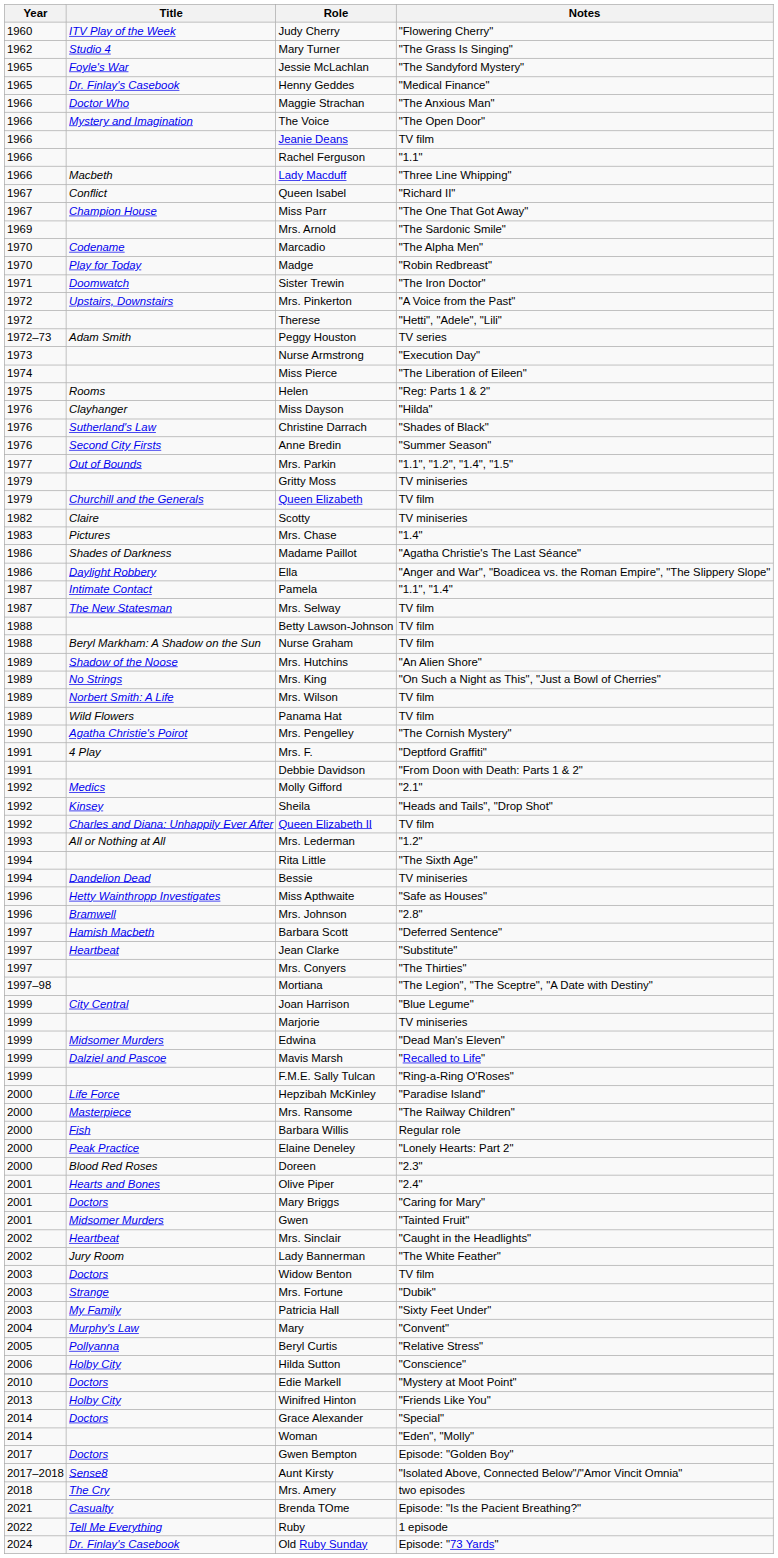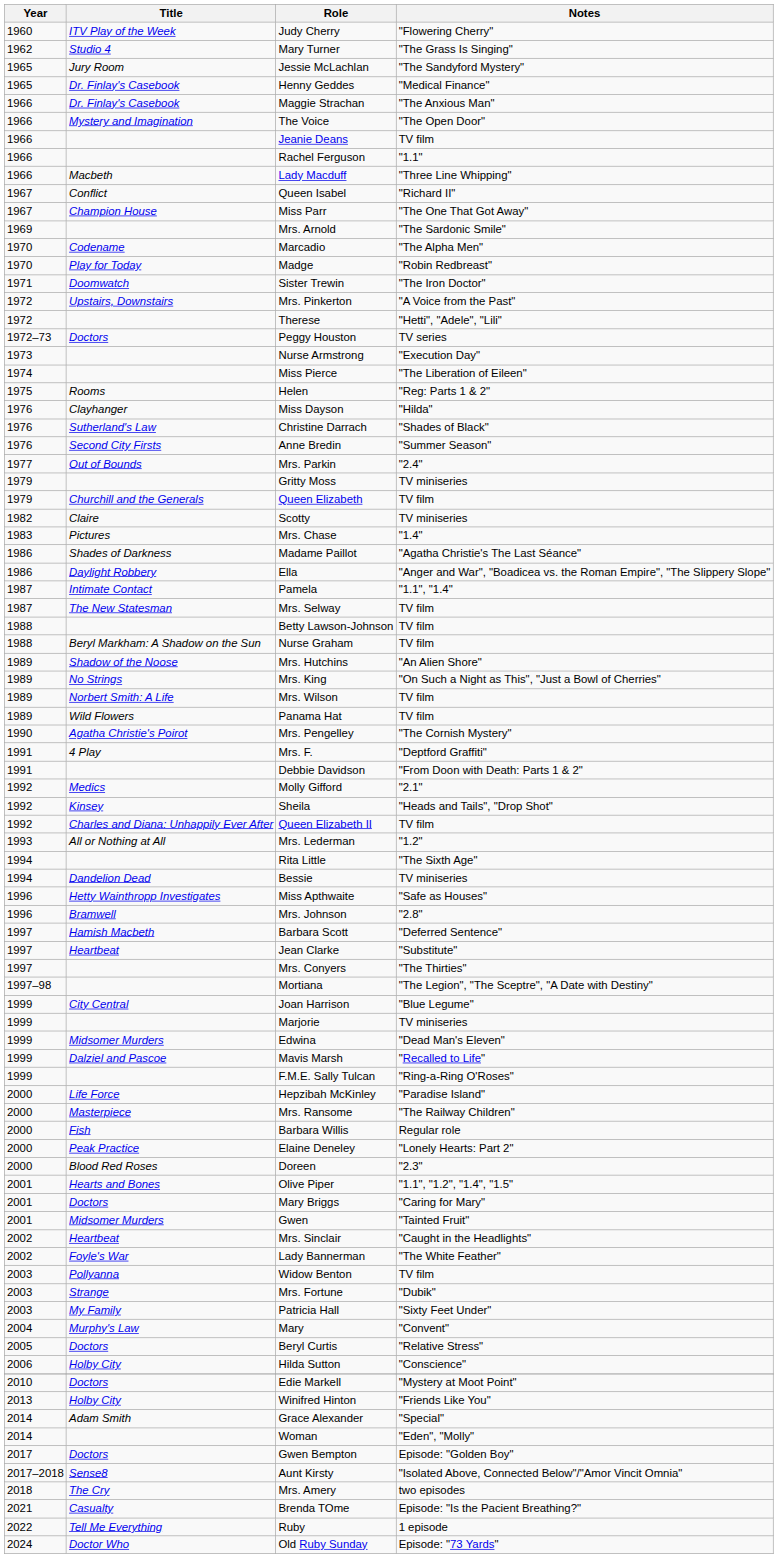 <table class="wikitable sortable">
 <tr>
 <th>Year</th>
 <th>Title</th>
 <th>Role</th>
 <th class="unsortable">Notes</th>
 </tr>
 <tr>
 <td>1960</td>
 <td><em><a href='#'>ITV Play of the Week</a></em></td>
 <td>Judy Cherry</td>
 <td>"Flowering Cherry"</td>
 </tr>
 <tr>
 <td>1962</td>
 <td><em><a href='#'>Studio 4</a></em></td>
 <td>Mary Turner</td>
 <td>"The Grass Is Singing"</td>
 </tr>
 <tr>
 <td>1965</td>
-<td><em><a href='#'>Foyle's War</a></em></td>
+<td><em>Jury Room</em></td>
 <td>Jessie McLachlan</td>
 <td>"The Sandyford Mystery"</td>
 </tr>
 <tr>
 <td>1965</td>
 <td><em><a href='#'>Dr. Finlay's Casebook</a></em></td>
 <td>Henny Geddes</td>
 <td>"Medical Finance"</td>
 </tr>
 <tr>
 <td>1966</td>
-<td><em><a href='#'>Doctor Who</a></em></td>
+<td><em><a href='#'>Dr. Finlay's Casebook</a></em></td>
 <td>Maggie Strachan</td>
 <td>"The Anxious Man"</td>
 </tr>
 <tr>
 <td>1966</td>
 <td><em><a href='#'>Mystery and Imagination</a></em></td>
 <td>The Voice</td>
 <td>"The Open Door"</td>
 </tr>
 <tr>
 <td>1966</td>
 <td><em></em></td>
 <td><a href='#'>Jeanie Deans</a></td>
 <td>TV film</td>
 </tr>
 <tr>
 <td>1966</td>
 <td><em></em></td>
 <td>Rachel Ferguson</td>
 <td>"1.1"</td>
 </tr>
 <tr>
 <td>1966</td>
 <td><em>Macbeth</em></td>
 <td><a href='#'>Lady Macduff</a></td>
 <td>"Three Line Whipping"</td>
 </tr>
 <tr>
 <td>1967</td>
 <td><em>Conflict</em></td>
 <td>Queen Isabel</td>
 <td>"Richard II"</td>
 </tr>
 <tr>
 <td>1967</td>
 <td><em><a href='#'>Champion House</a></em></td>
 <td>Miss Parr</td>
 <td>"The One That Got Away"</td>
 </tr>
 <tr>
 <td>1969</td>
 <td><em></em></td>
 <td>Mrs. Arnold</td>
 <td>"The Sardonic Smile"</td>
 </tr>
 <tr>
 <td>1970</td>
 <td><em><a href='#'>Codename</a></em></td>
 <td>Marcadio</td>
 <td>"The Alpha Men"</td>
 </tr>
 <tr>
 <td>1970</td>
 <td><em><a href='#'>Play for Today</a></em></td>
 <td>Madge</td>
 <td>"Robin Redbreast"</td>
 </tr>
 <tr>
 <td>1971</td>
 <td><em><a href='#'>Doomwatch</a></em></td>
 <td>Sister Trewin</td>
 <td>"The Iron Doctor"</td>
 </tr>
 <tr>
 <td>1972</td>
 <td><em><a href='#'>Upstairs, Downstairs</a></em></td>
 <td>Mrs. Pinkerton</td>
 <td>"A Voice from the Past"</td>
 </tr>
 <tr>
 <td>1972</td>
 <td><em></em></td>
 <td>Therese</td>
 <td>"Hetti", "Adele", "Lili"</td>
 </tr>
 <tr>
 <td>1972–73</td>
-<td><em>Adam Smith</em></td>
+<td><em><a href='#'>Doctors</a></em></td>
 <td>Peggy Houston</td>
 <td>TV series</td>
 </tr>
 <tr>
 <td>1973</td>
 <td><em></em></td>
 <td>Nurse Armstrong</td>
 <td>"Execution Day"</td>
 </tr>
 <tr>
 <td>1974</td>
 <td><em></em></td>
 <td>Miss Pierce</td>
 <td>"The Liberation of Eileen"</td>
 </tr>
 <tr>
 <td>1975</td>
 <td><em>Rooms</em></td>
 <td>Helen</td>
 <td>"Reg: Parts 1 & 2"</td>
 </tr>
 <tr>
 <td>1976</td>
 <td><em>Clayhanger</em></td>
 <td>Miss Dayson</td>
 <td>"Hilda"</td>
 </tr>
 <tr>
 <td>1976</td>
 <td><em><a href='#'>Sutherland's Law</a></em></td>
 <td>Christine Darrach</td>
 <td>"Shades of Black"</td>
 </tr>
 <tr>
 <td>1976</td>
 <td><em><a href='#'>Second City Firsts</a></em></td>
 <td>Anne Bredin</td>
 <td>"Summer Season"</td>
 </tr>
 <tr>
 <td>1977</td>
 <td><em><a href='#'>Out of Bounds</a></em></td>
 <td>Mrs. Parkin</td>
-<td>"1.1", "1.2", "1.4", "1.5"</td>
+<td>"2.4"</td>
 </tr>
 <tr>
 <td>1979</td>
 <td><em></em></td>
 <td>Gritty Moss</td>
 <td>TV miniseries</td>
 </tr>
 <tr>
 <td>1979</td>
 <td><em><a href='#'>Churchill and the Generals</a></em></td>
 <td><a href='#'>Queen Elizabeth</a></td>
 <td>TV film</td>
 </tr>
 <tr>
 <td>1982</td>
 <td><em>Claire</em></td>
 <td>Scotty</td>
 <td>TV miniseries</td>
 </tr>
 <tr>
 <td>1983</td>
 <td><em>Pictures</em></td>
 <td>Mrs. Chase</td>
 <td>"1.4"</td>
 </tr>
 <tr>
 <td>1986</td>
 <td><em>Shades of Darkness</em></td>
 <td>Madame Paillot</td>
 <td>"Agatha Christie's The Last Séance"</td>
 </tr>
 <tr>
 <td>1986</td>
 <td><em><a href='#'>Daylight Robbery</a></em></td>
 <td>Ella</td>
 <td>"Anger and War", "Boadicea vs. the Roman Empire", "The Slippery Slope"</td>
 </tr>
 <tr>
 <td>1987</td>
 <td><em><a href='#'>Intimate Contact</a></em></td>
 <td>Pamela</td>
 <td>"1.1", "1.4"</td>
 </tr>
 <tr>
 <td>1987</td>
 <td><em><a href='#'>The New Statesman</a></em></td>
 <td>Mrs. Selway</td>
 <td>TV film</td>
 </tr>
 <tr>
 <td>1988</td>
 <td><em></em></td>
 <td>Betty Lawson-Johnson</td>
 <td>TV film</td>
 </tr>
 <tr>
 <td>1988</td>
 <td><em>Beryl Markham: A Shadow on the Sun</em></td>
 <td>Nurse Graham</td>
 <td>TV film</td>
 </tr>
 <tr>
 <td>1989</td>
 <td><em><a href='#'>Shadow of the Noose</a></em></td>
 <td>Mrs. Hutchins</td>
 <td>"An Alien Shore"</td>
 </tr>
 <tr>
 <td>1989</td>
 <td><em><a href='#'>No Strings</a></em></td>
 <td>Mrs. King</td>
 <td>"On Such a Night as This", "Just a Bowl of Cherries"</td>
 </tr>
 <tr>
 <td>1989</td>
 <td><em><a href='#'>Norbert Smith: A Life</a></em></td>
 <td>Mrs. Wilson</td>
 <td>TV film</td>
 </tr>
 <tr>
 <td>1989</td>
 <td><em>Wild Flowers</em></td>
 <td>Panama Hat</td>
 <td>TV film</td>
 </tr>
 <tr>
 <td>1990</td>
 <td><em><a href='#'>Agatha Christie's Poirot</a></em></td>
 <td>Mrs. Pengelley</td>
 <td>"The Cornish Mystery"</td>
 </tr>
 <tr>
 <td>1991</td>
 <td><em>4 Play</em></td>
 <td>Mrs. F.</td>
 <td>"Deptford Graffiti"</td>
 </tr>
 <tr>
 <td>1991</td>
 <td><em></em></td>
 <td>Debbie Davidson</td>
 <td>"From Doon with Death: Parts 1 & 2"</td>
 </tr>
 <tr>
 <td>1992</td>
 <td><em><a href='#'>Medics</a></em></td>
 <td>Molly Gifford</td>
 <td>"2.1"</td>
 </tr>
 <tr>
 <td>1992</td>
 <td><em><a href='#'>Kinsey</a></em></td>
 <td>Sheila</td>
 <td>"Heads and Tails", "Drop Shot"</td>
 </tr>
 <tr>
 <td>1992</td>
 <td><em><a href='#'>Charles and Diana: Unhappily Ever After</a></em></td>
 <td><a href='#'>Queen Elizabeth II</a></td>
 <td>TV film</td>
 </tr>
 <tr>
 <td>1993</td>
 <td><em>All or Nothing at All</em></td>
 <td>Mrs. Lederman</td>
 <td>"1.2"</td>
 </tr>
 <tr>
 <td>1994</td>
 <td><em></em></td>
 <td>Rita Little</td>
 <td>"The Sixth Age"</td>
 </tr>
 <tr>
 <td>1994</td>
 <td><em><a href='#'>Dandelion Dead</a></em></td>
 <td>Bessie</td>
 <td>TV miniseries</td>
 </tr>
 <tr>
 <td>1996</td>
 <td><em><a href='#'>Hetty Wainthropp Investigates</a></em></td>
 <td>Miss Apthwaite</td>
 <td>"Safe as Houses"</td>
 </tr>
 <tr>
 <td>1996</td>
 <td><em><a href='#'>Bramwell</a></em></td>
 <td>Mrs. Johnson</td>
 <td>"2.8"</td>
 </tr>
 <tr>
 <td>1997</td>
 <td><em><a href='#'>Hamish Macbeth</a></em></td>
 <td>Barbara Scott</td>
 <td>"Deferred Sentence"</td>
 </tr>
 <tr>
 <td>1997</td>
 <td><em><a href='#'>Heartbeat</a></em></td>
 <td>Jean Clarke</td>
 <td>"Substitute"</td>
 </tr>
 <tr>
 <td>1997</td>
 <td><em></em></td>
 <td>Mrs. Conyers</td>
 <td>"The Thirties"</td>
 </tr>
 <tr>
 <td>1997–98</td>
 <td><em></em></td>
 <td>Mortiana</td>
 <td>"The Legion", "The Sceptre", "A Date with Destiny"</td>
 </tr>
 <tr>
 <td>1999</td>
 <td><em><a href='#'>City Central</a></em></td>
 <td>Joan Harrison</td>
 <td>"Blue Legume"</td>
 </tr>
 <tr>
 <td>1999</td>
 <td><em></em></td>
 <td>Marjorie</td>
 <td>TV miniseries</td>
 </tr>
 <tr>
 <td>1999</td>
 <td><em><a href='#'>Midsomer Murders</a></em></td>
 <td>Edwina</td>
 <td>"Dead Man's Eleven"</td>
 </tr>
 <tr>
 <td>1999</td>
 <td><em><a href='#'>Dalziel and Pascoe</a></em></td>
 <td>Mavis Marsh</td>
 <td>"<a href='#'>Recalled to Life</a>"</td>
 </tr>
 <tr>
 <td>1999</td>
 <td><em></em></td>
 <td>F.M.E. Sally Tulcan</td>
 <td>"Ring-a-Ring O'Roses"</td>
 </tr>
 <tr>
 <td>2000</td>
 <td><em><a href='#'>Life Force</a></em></td>
 <td>Hepzibah McKinley</td>
 <td>"Paradise Island"</td>
 </tr>
 <tr>
 <td>2000</td>
 <td><em><a href='#'>Masterpiece</a></em></td>
 <td>Mrs. Ransome</td>
 <td>"The Railway Children"</td>
 </tr>
 <tr>
 <td>2000</td>
 <td><em><a href='#'>Fish</a></em></td>
 <td>Barbara Willis</td>
 <td>Regular role</td>
 </tr>
 <tr>
 <td>2000</td>
 <td><em><a href='#'>Peak Practice</a></em></td>
 <td>Elaine Deneley</td>
 <td>"Lonely Hearts: Part 2"</td>
 </tr>
 <tr>
 <td>2000</td>
 <td><em>Blood Red Roses</em></td>
 <td>Doreen</td>
 <td>"2.3"</td>
 </tr>
 <tr>
 <td>2001</td>
 <td><em><a href='#'>Hearts and Bones</a></em></td>
 <td>Olive Piper</td>
-<td>"2.4"</td>
+<td>"1.1", "1.2", "1.4", "1.5"</td>
 </tr>
 <tr>
 <td>2001</td>
 <td><em><a href='#'>Doctors</a></em></td>
 <td>Mary Briggs</td>
 <td>"Caring for Mary"</td>
 </tr>
 <tr>
 <td>2001</td>
 <td><em><a href='#'>Midsomer Murders</a></em></td>
 <td>Gwen</td>
 <td>"Tainted Fruit"</td>
 </tr>
 <tr>
 <td>2002</td>
 <td><em><a href='#'>Heartbeat</a></em></td>
 <td>Mrs. Sinclair</td>
 <td>"Caught in the Headlights"</td>
 </tr>
 <tr>
 <td>2002</td>
-<td><em>Jury Room</em></td>
+<td><em><a href='#'>Foyle's War</a></em></td>
 <td>Lady Bannerman</td>
 <td>"The White Feather"</td>
 </tr>
 <tr>
 <td>2003</td>
-<td><em><a href='#'>Doctors</a></em></td>
+<td><em><a href='#'>Pollyanna</a></em></td>
 <td>Widow Benton</td>
 <td>TV film</td>
 </tr>
 <tr>
 <td>2003</td>
 <td><em><a href='#'>Strange</a></em></td>
 <td>Mrs. Fortune</td>
 <td>"Dubik"</td>
 </tr>
 <tr>
 <td>2003</td>
 <td><em><a href='#'>My Family</a></em></td>
 <td>Patricia Hall</td>
 <td>"Sixty Feet Under"</td>
 </tr>
 <tr>
 <td>2004</td>
 <td><em><a href='#'>Murphy's Law</a></em></td>
 <td>Mary</td>
 <td>"Convent"</td>
 </tr>
 <tr>
 <td>2005</td>
-<td><em><a href='#'>Pollyanna</a></em></td>
+<td><em><a href='#'>Doctors</a></em></td>
 <td>Beryl Curtis</td>
 <td>"Relative Stress"</td>
 </tr>
 <tr>
 <td>2006</td>
 <td><em><a href='#'>Holby City</a></em></td>
 <td>Hilda Sutton</td>
 <td>"Conscience"</td>
 </tr>
 <tr>
 </tr>
 <tr>
 <td>2010</td>
 <td><em><a href='#'>Doctors</a></em></td>
 <td>Edie Markell</td>
 <td>"Mystery at Moot Point"</td>
 </tr>
 <tr>
 <td>2013</td>
 <td><em><a href='#'>Holby City</a></em></td>
 <td>Winifred Hinton</td>
 <td>"Friends Like You"</td>
 </tr>
 <tr>
 <td>2014</td>
-<td><em><a href='#'>Doctors</a></em></td>
+<td><em>Adam Smith</em></td>
 <td>Grace Alexander</td>
 <td>"Special"</td>
 </tr>
 <tr>
 <td>2014</td>
 <td><em></em></td>
 <td>Woman</td>
 <td>"Eden", "Molly"</td>
 </tr>
 <tr>
 <td>2017</td>
 <td><em><a href='#'>Doctors</a></em></td>
 <td>Gwen Bempton</td>
 <td>Episode: "Golden Boy"</td>
 </tr>
 <tr>
 <td>2017–2018</td>
 <td><em><a href='#'>Sense8</a></em></td>
 <td>Aunt Kirsty</td>
 <td>"Isolated Above, Connected Below"/"Amor Vincit Omnia"</td>
 </tr>
 <tr>
 <td>2018</td>
 <td><em><a href='#'>The Cry</a></em></td>
 <td>Mrs. Amery</td>
 <td>two episodes</td>
 </tr>
 <tr>
 <td>2021</td>
 <td><em><a href='#'>Casualty</a></em></td>
 <td>Brenda TOme</td>
 <td>Episode: "Is the Pacient Breathing?"</td>
 </tr>
 <tr>
 <td>2022</td>
 <td><em><a href='#'>Tell Me Everything</a></em></td>
 <td>Ruby</td>
 <td>1 episode</td>
 </tr>
 <tr>
 <td>2024</td>
-<td><em><a href='#'>Dr. Finlay's Casebook</a></em></td>
+<td><em><a href='#'>Doctor Who</a></em></td>
 <td>Old <a href='#'>Ruby Sunday</a></td>
 <td>Episode: "<a href='#'>73 Yards</a>"</td>
 </tr>
 </table>
